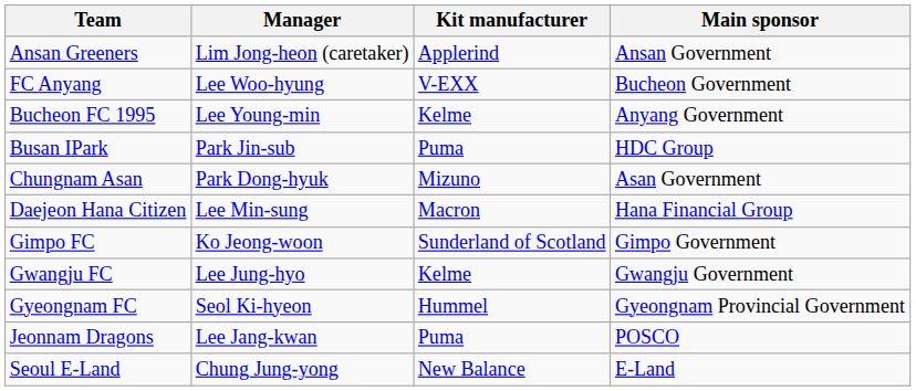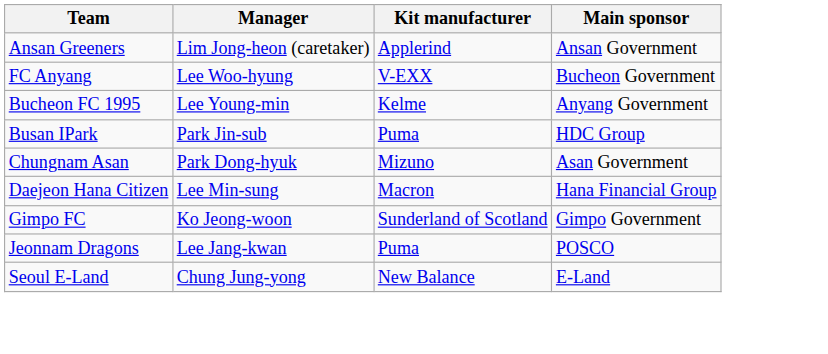 <table class="wikitable sortable" style="text-align: left;">
 <tr>
 <th>Team</th>
 <th>Manager</th>
 <th>Kit manufacturer</th>
 <th>Main sponsor</th>
 </tr>
 <tr>
 <td><a href='#'>Ansan Greeners</a></td>
 <td> <a href='#'>Lim Jong-heon</a> (caretaker)</td>
 <td><a href='#'>Applerind</a></td>
 <td><a href='#'>Ansan</a> Government</td>
 </tr>
 <tr>
 <td><a href='#'>FC Anyang</a></td>
 <td> <a href='#'>Lee Woo-hyung</a></td>
 <td><a href='#'>V-EXX</a></td>
 <td><a href='#'>Bucheon</a> Government</td>
 </tr>
 <tr>
 <td><a href='#'>Bucheon FC 1995</a></td>
 <td> <a href='#'>Lee Young-min</a></td>
 <td><a href='#'>Kelme</a></td>
 <td><a href='#'>Anyang</a> Government</td>
 </tr>
 <tr>
 <td><a href='#'>Busan IPark</a></td>
 <td> <a href='#'>Park Jin-sub</a></td>
 <td><a href='#'>Puma</a></td>
 <td><a href='#'>HDC Group</a></td>
 </tr>
 <tr>
 <td><a href='#'>Chungnam Asan</a></td>
 <td> <a href='#'>Park Dong-hyuk</a></td>
 <td><a href='#'>Mizuno</a></td>
 <td><a href='#'>Asan</a> Government</td>
 </tr>
 <tr>
 <td><a href='#'>Daejeon Hana Citizen</a></td>
 <td> <a href='#'>Lee Min-sung</a></td>
 <td><a href='#'>Macron</a></td>
 <td><a href='#'>Hana Financial Group</a></td>
 </tr>
 <tr>
 <td><a href='#'>Gimpo FC</a></td>
 <td> <a href='#'>Ko Jeong-woon</a></td>
 <td><a href='#'>Sunderland of Scotland</a></td>
 <td><a href='#'>Gimpo</a> Government</td>
 </tr>
 <tr>
-<td><a href='#'>Gwangju FC</a></td>
-<td> <a href='#'>Lee Jung-hyo</a></td>
-<td><a href='#'>Kelme</a></td>
-<td><a href='#'>Gwangju</a> Government</td>
-</tr>
-<tr>
-<td><a href='#'>Gyeongnam FC</a></td>
-<td> <a href='#'>Seol Ki-hyeon</a></td>
-<td><a href='#'>Hummel</a></td>
-<td><a href='#'>Gyeongnam</a> Provincial Government</td>
-</tr>
-<tr>
 <td><a href='#'>Jeonnam Dragons</a></td>
 <td> <a href='#'>Lee Jang-kwan</a></td>
 <td><a href='#'>Puma</a></td>
 <td><a href='#'>POSCO</a></td>
 </tr>
 <tr>
 <td><a href='#'>Seoul E-Land</a></td>
 <td> <a href='#'>Chung Jung-yong</a></td>
 <td><a href='#'>New Balance</a></td>
 <td><a href='#'>E-Land</a></td>
 </tr>
 </table>
